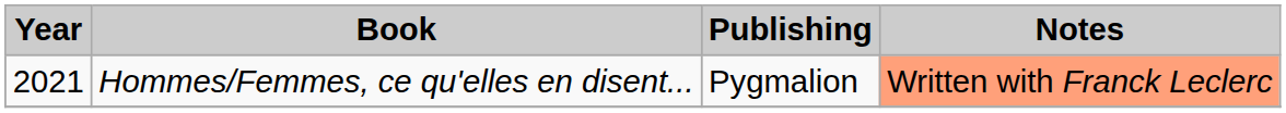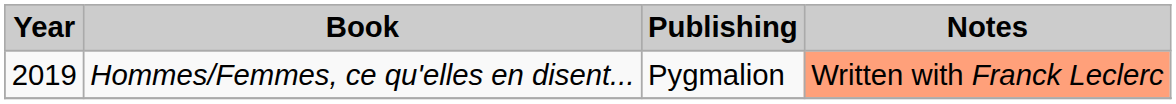 <table class="wikitable">
 <tr>
 <th style="background: #CCCCCC;">Year</th>
 <th style="background: #CCCCCC;">Book</th>
 <th style="background: #CCCCCC;">Publishing</th>
 <th style="background: #CCCCCC;">Notes</th>
 </tr>
 <tr>
-<td>2021</td>
+<td>2019</td>
 <td><em>Hommes/Femmes, ce qu'elles en disent...</em></td>
 <td>Pygmalion</td>
 <td style="background: lightsalmon;">Written with <em>Franck Leclerc</em></td>
 </tr>
 <tr>
 </tr>
 </table>
